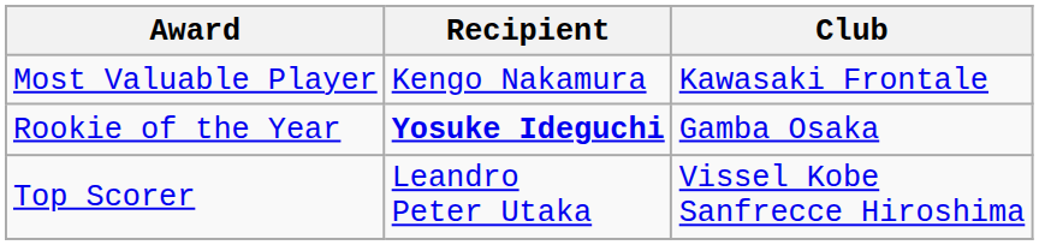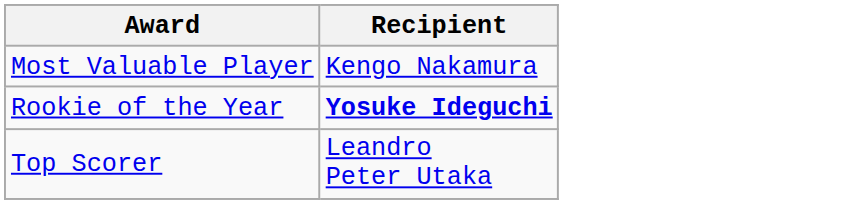 <table class="wikitable">
 <tr>
 <th>Award</th>
 <th>Recipient</th>
-<th>Club</th>
 </tr>
 <tr>
 <td><a href='#'>Most Valuable Player</a></td>
 <td> <a href='#'>Kengo Nakamura</a></td>
-<td><a href='#'>Kawasaki Frontale</a></td>
 </tr>
 <tr>
 <td><a href='#'>Rookie of the Year</a></td>
 <td><strong> <a href='#'>Yosuke Ideguchi</a></strong></td>
-<td><a href='#'>Gamba Osaka</a></td>
 </tr>
 <tr>
 <td><a href='#'>Top Scorer</a></td>
 <td> <a href='#'>Leandro</a><br> <a href='#'>Peter Utaka</a></td>
-<td><a href='#'>Vissel Kobe</a><br><a href='#'>Sanfrecce Hiroshima</a></td>
 </tr>
 </table>
